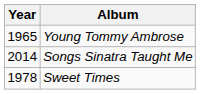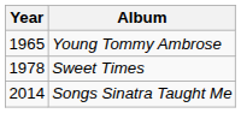 <table class="wikitable">
 <tr>
 <th>Year</th>
 <th>Album</th>
 </tr>
 <tr>
 <td>1965</td>
 <td><em>Young Tommy Ambrose</em></td>
 </tr>
 <tr>
+<td>1978</td>
+<td><em>Sweet Times</em></td>
+</tr>
+<tr>
 <td>2014</td>
 <td><em>Songs Sinatra Taught Me</em></td>
 </tr>
-<tr>
-<td>1978</td>
-<td><em>Sweet Times</em></td>
-</tr>
 </table>
